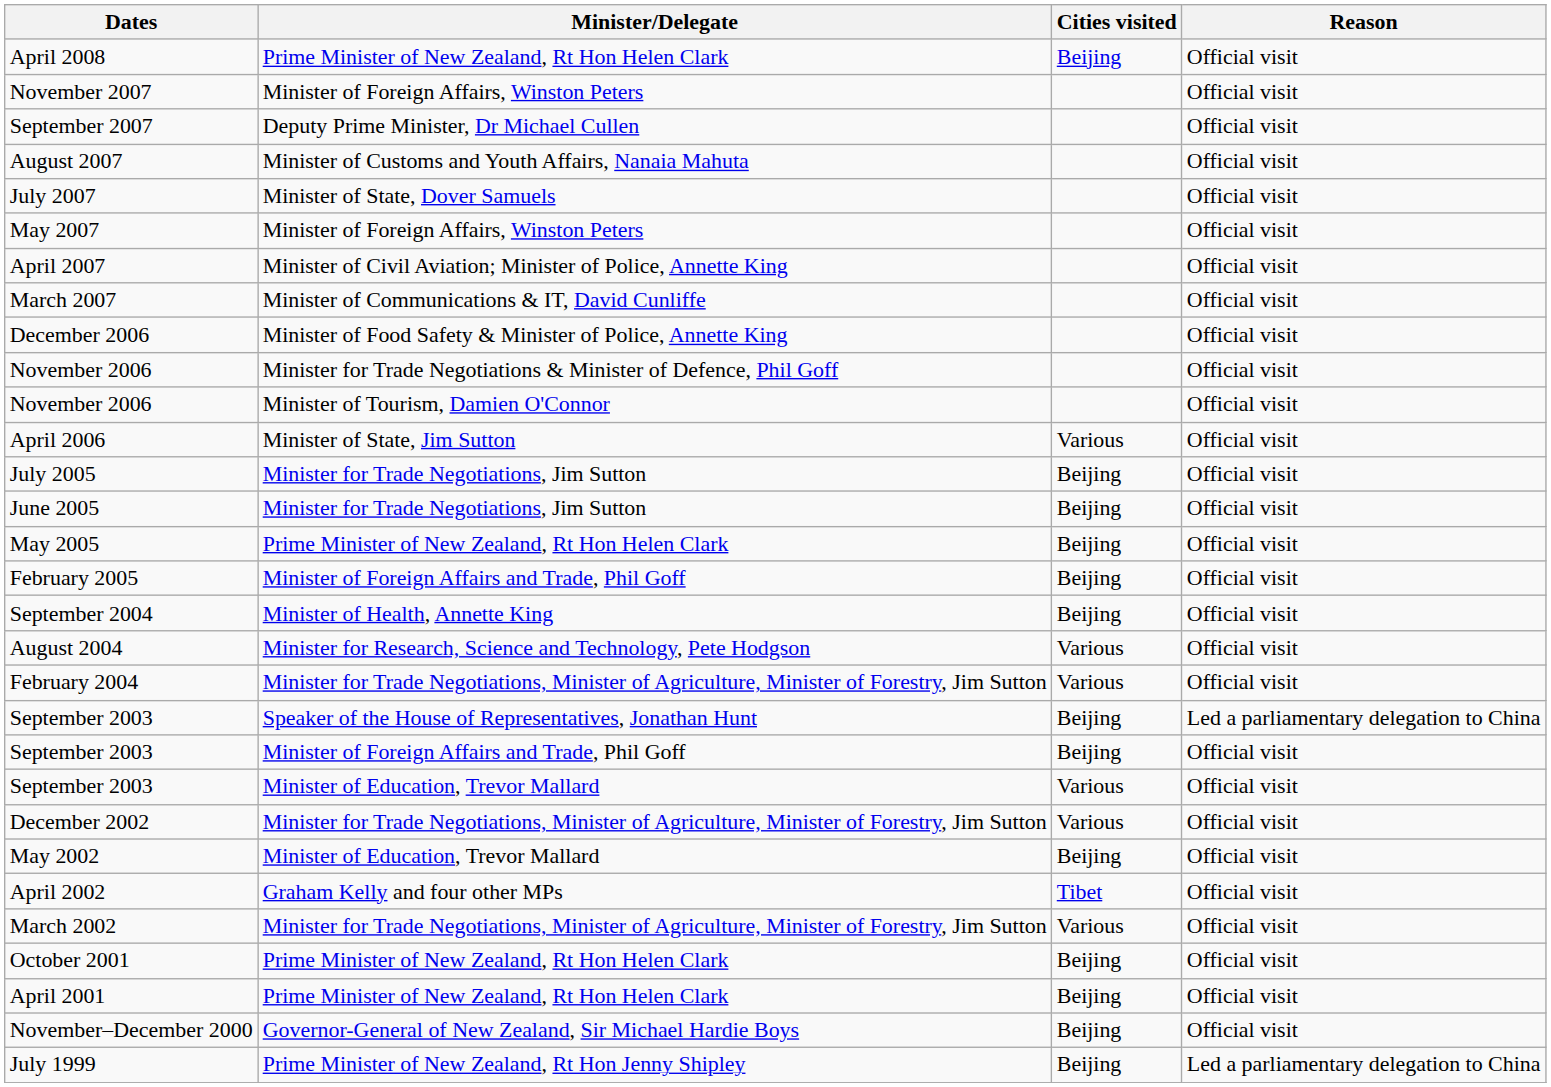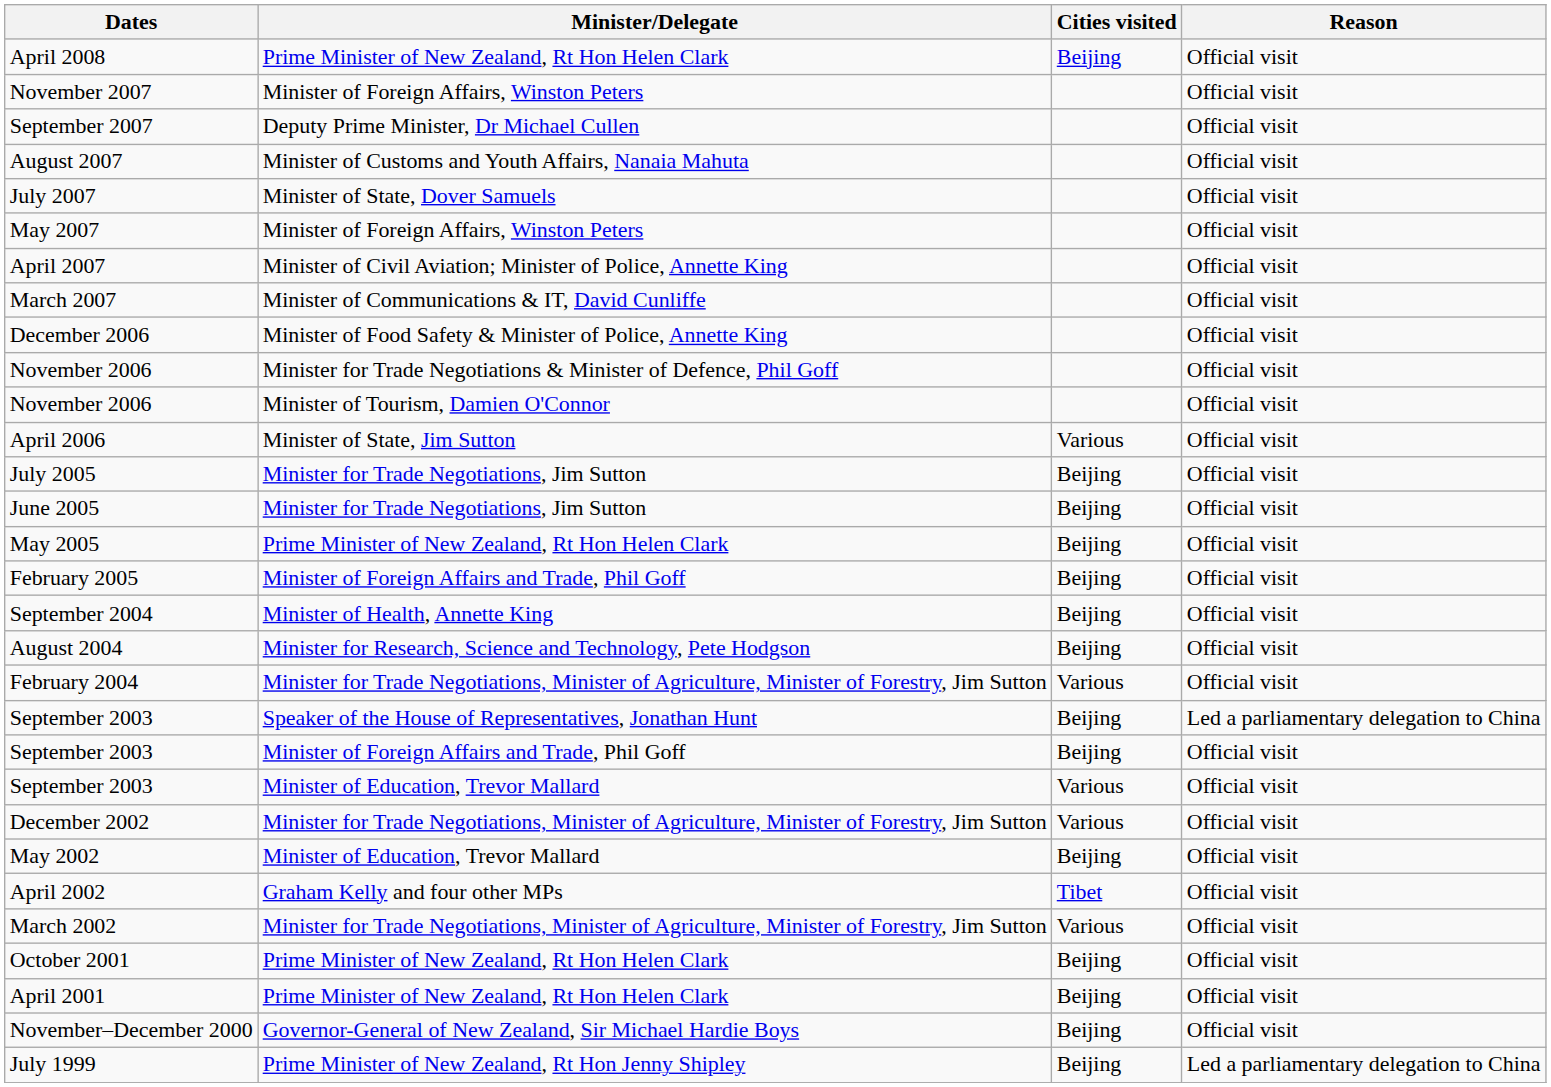 <table class=wikitable>
 <tr>
 <th>Dates</th>
 <th>Minister/Delegate</th>
 <th>Cities visited</th>
 <th>Reason</th>
 </tr>
 <tr>
 <td>April 2008</td>
 <td><a href='#'>Prime Minister of New Zealand</a>, <a href='#'>Rt Hon Helen Clark</a></td>
 <td><a href='#'>Beijing</a></td>
 <td>Official visit</td>
 </tr>
 <tr>
 <td>November 2007</td>
 <td>Minister of Foreign Affairs, <a href='#'>Winston Peters</a></td>
 <td></td>
 <td>Official visit</td>
 </tr>
 <tr>
 <td>September 2007</td>
 <td>Deputy Prime Minister, <a href='#'>Dr Michael Cullen</a></td>
 <td></td>
 <td>Official visit</td>
 </tr>
 <tr>
 <td>August 2007</td>
 <td>Minister of Customs and Youth Affairs, <a href='#'>Nanaia Mahuta</a></td>
 <td></td>
 <td>Official visit</td>
 </tr>
 <tr>
 <td>July 2007</td>
 <td>Minister of State, <a href='#'>Dover Samuels</a></td>
 <td></td>
 <td>Official visit</td>
 </tr>
 <tr>
 <td>May 2007</td>
 <td>Minister of Foreign Affairs, <a href='#'>Winston Peters</a></td>
 <td></td>
 <td>Official visit</td>
 </tr>
 <tr>
 <td>April 2007</td>
 <td>Minister of Civil Aviation; Minister of Police, <a href='#'>Annette King</a></td>
 <td></td>
 <td>Official visit</td>
 </tr>
 <tr>
 <td>March 2007</td>
 <td>Minister of Communications & IT, <a href='#'>David Cunliffe</a></td>
 <td></td>
 <td>Official visit</td>
 </tr>
 <tr>
 <td>December 2006</td>
 <td>Minister of Food Safety & Minister of Police, <a href='#'>Annette King</a></td>
 <td></td>
 <td>Official visit</td>
 </tr>
 <tr>
 <td>November 2006</td>
 <td>Minister for Trade Negotiations & Minister of Defence, <a href='#'>Phil Goff</a></td>
 <td></td>
 <td>Official visit</td>
 </tr>
 <tr>
 <td>November 2006</td>
 <td>Minister of Tourism, <a href='#'>Damien O'Connor</a></td>
 <td></td>
 <td>Official visit</td>
 </tr>
 <tr>
 <td>April 2006</td>
 <td>Minister of State, <a href='#'>Jim Sutton</a></td>
 <td>Various</td>
 <td>Official visit</td>
 </tr>
 <tr>
 <td>July 2005</td>
 <td><a href='#'>Minister for Trade Negotiations</a>, Jim Sutton</td>
 <td>Beijing</td>
 <td>Official visit</td>
 </tr>
 <tr>
 <td>June 2005</td>
 <td><a href='#'>Minister for Trade Negotiations</a>, Jim Sutton</td>
 <td>Beijing</td>
 <td>Official visit</td>
 </tr>
 <tr>
 <td>May 2005</td>
 <td><a href='#'>Prime Minister of New Zealand</a>, <a href='#'>Rt Hon Helen Clark</a></td>
 <td>Beijing</td>
 <td>Official visit</td>
 </tr>
 <tr>
 <td>February 2005</td>
 <td><a href='#'>Minister of Foreign Affairs and Trade</a>, <a href='#'>Phil Goff</a></td>
 <td>Beijing</td>
 <td>Official visit</td>
 </tr>
 <tr>
 <td>September 2004</td>
 <td><a href='#'>Minister of Health</a>, <a href='#'>Annette King</a></td>
 <td>Beijing</td>
 <td>Official visit</td>
 </tr>
 <tr>
 <td>August 2004</td>
 <td><a href='#'>Minister for Research, Science and Technology</a>, <a href='#'>Pete Hodgson</a></td>
-<td>Various</td>
+<td>Beijing</td>
 <td>Official visit</td>
 </tr>
 <tr>
 <td>February 2004</td>
 <td><a href='#'>Minister for Trade Negotiations, Minister of Agriculture, Minister of Forestry</a>, Jim Sutton</td>
 <td>Various</td>
 <td>Official visit</td>
 </tr>
 <tr>
 <td>September 2003</td>
 <td><a href='#'>Speaker of the House of Representatives</a>, <a href='#'>Jonathan Hunt</a></td>
 <td>Beijing</td>
 <td>Led a parliamentary delegation to China</td>
 </tr>
 <tr>
 <td>September 2003</td>
 <td><a href='#'>Minister of Foreign Affairs and Trade</a>, Phil Goff</td>
 <td>Beijing</td>
 <td>Official visit</td>
 </tr>
 <tr>
 <td>September 2003</td>
 <td><a href='#'>Minister of Education</a>, <a href='#'>Trevor Mallard</a></td>
 <td>Various</td>
 <td>Official visit</td>
 </tr>
 <tr>
 <td>December 2002</td>
 <td><a href='#'>Minister for Trade Negotiations, Minister of Agriculture, Minister of Forestry</a>, Jim Sutton</td>
 <td>Various</td>
 <td>Official visit</td>
 </tr>
 <tr>
 <td>May 2002</td>
 <td><a href='#'>Minister of Education</a>, Trevor Mallard</td>
 <td>Beijing</td>
 <td>Official visit</td>
 </tr>
 <tr>
 <td>April 2002</td>
 <td><a href='#'>Graham Kelly</a> and four other MPs</td>
 <td><a href='#'>Tibet</a></td>
 <td>Official visit</td>
 </tr>
 <tr>
 <td>March 2002</td>
 <td><a href='#'>Minister for Trade Negotiations, Minister of Agriculture, Minister of Forestry</a>, Jim Sutton</td>
 <td>Various</td>
 <td>Official visit</td>
 </tr>
 <tr>
 <td>October 2001</td>
 <td><a href='#'>Prime Minister of New Zealand</a>, <a href='#'>Rt Hon Helen Clark</a></td>
 <td>Beijing</td>
 <td>Official visit</td>
 </tr>
 <tr>
 <td>April 2001</td>
 <td><a href='#'>Prime Minister of New Zealand</a>, <a href='#'>Rt Hon Helen Clark</a></td>
 <td>Beijing</td>
 <td>Official visit</td>
 </tr>
 <tr>
 <td>November–December 2000</td>
 <td><a href='#'>Governor-General of New Zealand</a>, <a href='#'>Sir Michael Hardie Boys</a></td>
 <td>Beijing</td>
 <td>Official visit</td>
 </tr>
 <tr>
 <td>July 1999</td>
 <td><a href='#'>Prime Minister of New Zealand</a>, <a href='#'>Rt Hon Jenny Shipley</a></td>
 <td>Beijing</td>
 <td>Led a parliamentary delegation to China</td>
 </tr>
 <tr>
 </tr>
 </table>
